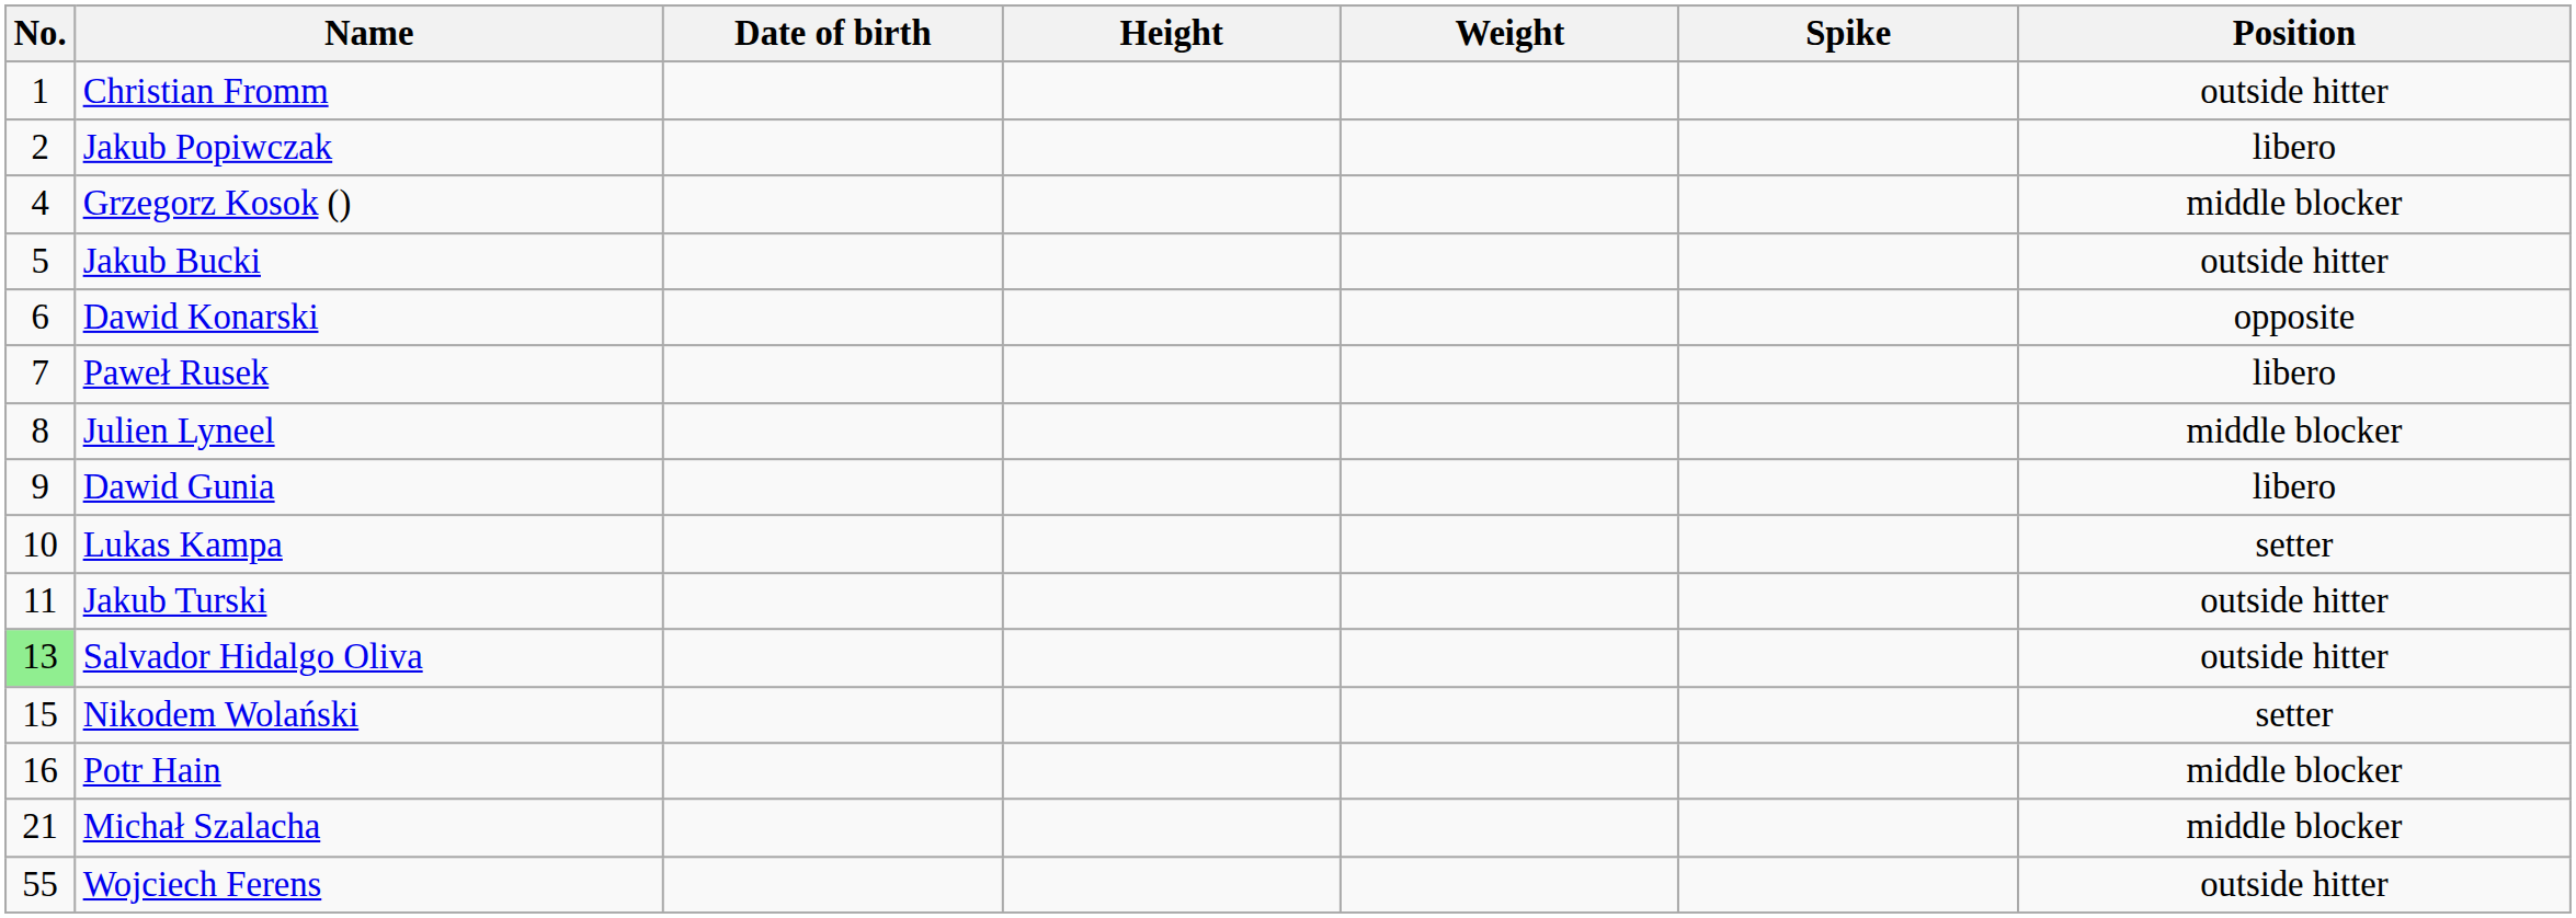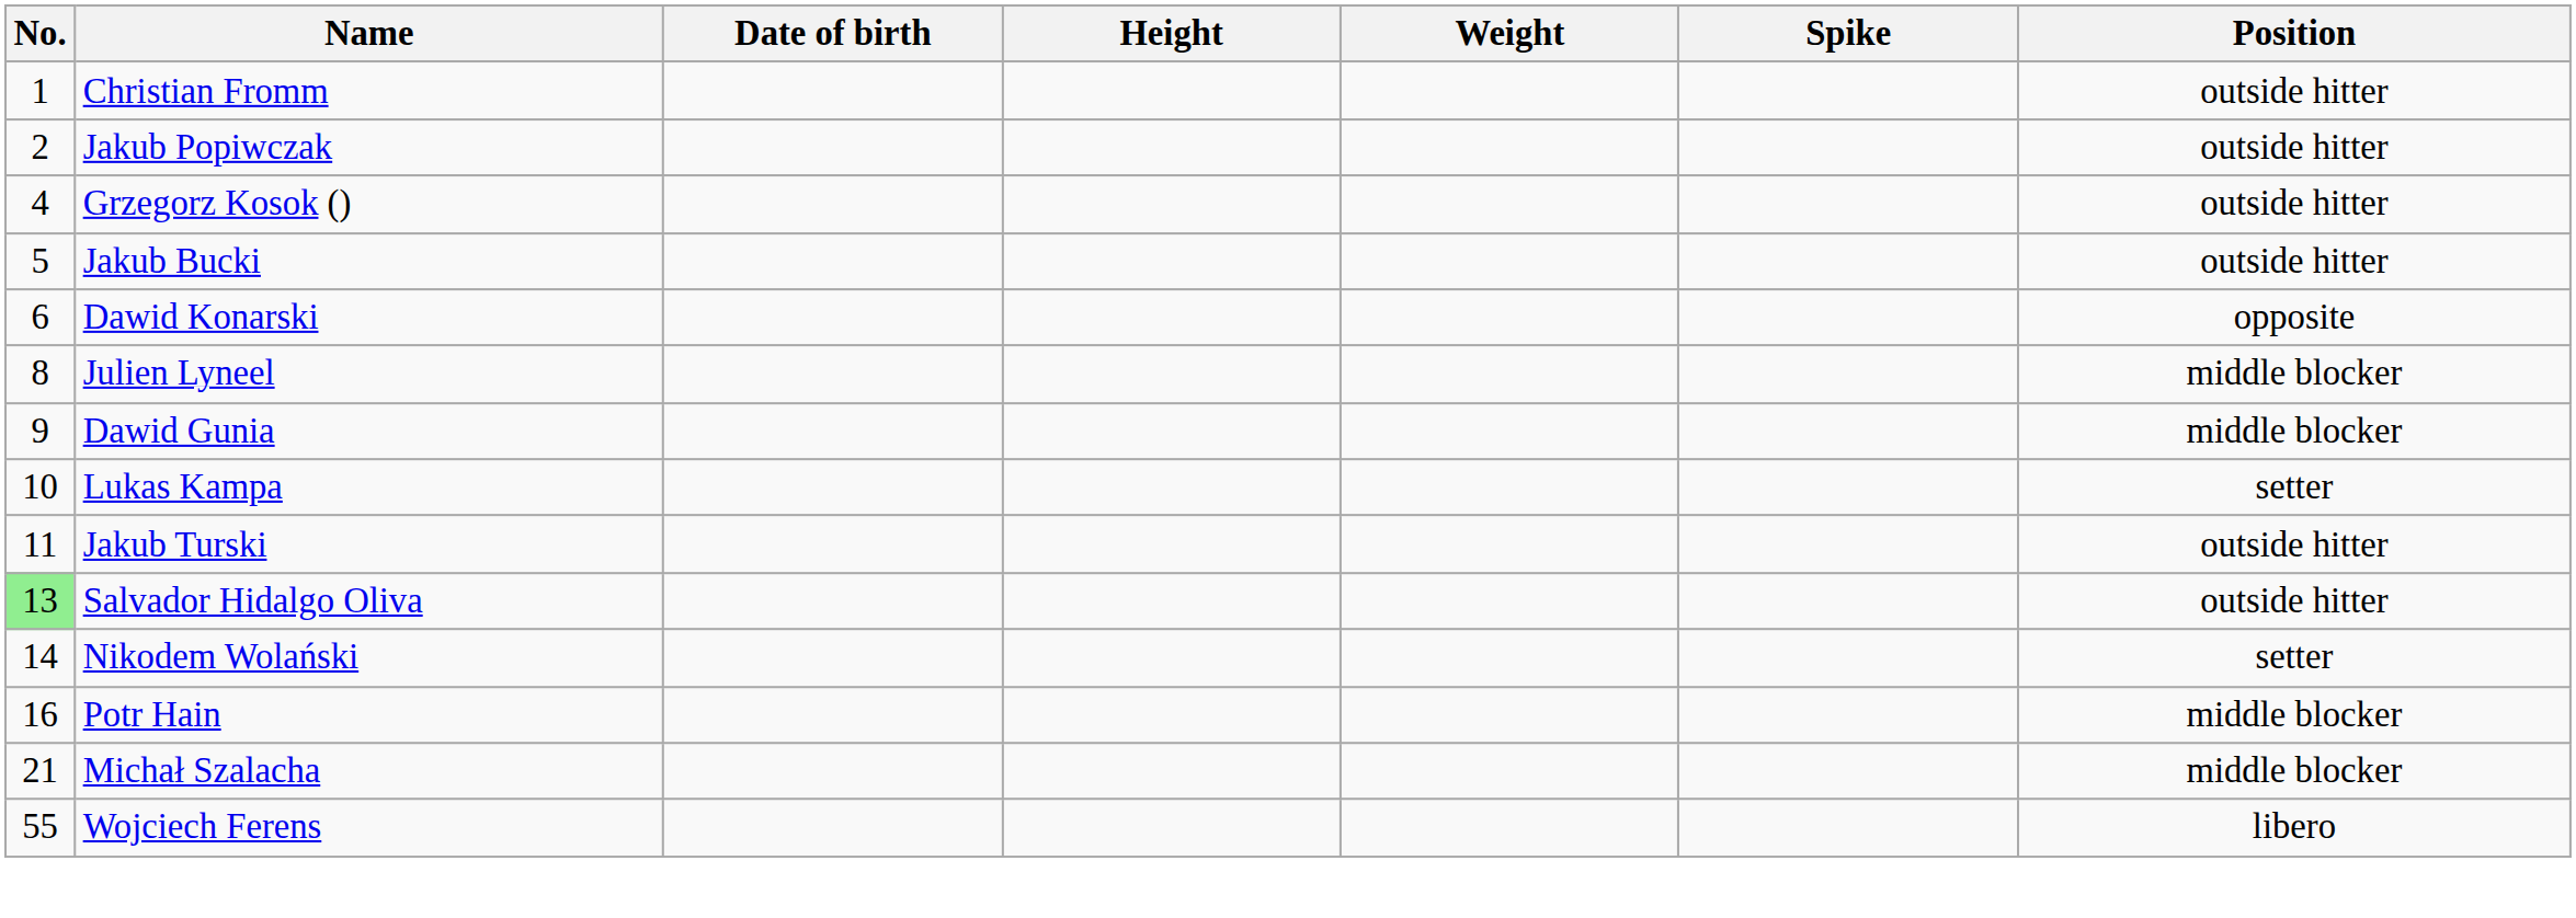 <table class="wikitable sortable" style="font-size:100%; text-align:center;">
 <tr>
 <th>No.</th>
 <th style="width:16em">Name</th>
 <th style="width:9em">Date of birth</th>
 <th style="width:9em">Height</th>
 <th style="width:9em">Weight</th>
 <th style="width:9em">Spike</th>
 <th style="width:15em">Position</th>
 </tr>
 <tr>
 <td>1</td>
 <td align=left> <a href='#'>Christian Fromm</a></td>
 <td align=right></td>
 <td></td>
 <td></td>
 <td></td>
 <td>outside hitter</td>
 </tr>
 <tr>
 <td>2</td>
 <td align=left> <a href='#'>Jakub Popiwczak</a></td>
 <td align=right></td>
 <td></td>
 <td></td>
 <td></td>
-<td>libero</td>
+<td>outside hitter</td>
 </tr>
 <tr>
 <td>4</td>
 <td align=left> <a href='#'>Grzegorz Kosok</a> ()</td>
 <td align=right></td>
 <td></td>
 <td></td>
 <td></td>
-<td>middle blocker</td>
+<td>outside hitter</td>
 </tr>
 <tr>
 <td>5</td>
 <td align=left> <a href='#'>Jakub Bucki</a></td>
 <td align=right></td>
 <td></td>
 <td></td>
 <td></td>
 <td>outside hitter</td>
 </tr>
 <tr>
 <td>6</td>
 <td align=left> <a href='#'>Dawid Konarski</a></td>
 <td align=right></td>
 <td></td>
 <td></td>
 <td></td>
 <td>opposite</td>
 </tr>
 <tr>
-<td>7</td>
-<td align=left> <a href='#'>Paweł Rusek</a></td>
-<td align=right></td>
-<td></td>
-<td></td>
-<td></td>
-<td>libero</td>
-</tr>
-<tr>
 <td>8</td>
 <td align=left> <a href='#'>Julien Lyneel</a></td>
 <td align=right></td>
 <td></td>
 <td></td>
 <td></td>
 <td>middle blocker</td>
 </tr>
 <tr>
 <td>9</td>
 <td align=left> <a href='#'>Dawid Gunia</a></td>
 <td align=right></td>
 <td></td>
 <td></td>
 <td></td>
-<td>libero</td>
+<td>middle blocker</td>
 </tr>
 <tr>
 <td>10</td>
 <td align=left> <a href='#'>Lukas Kampa</a></td>
 <td align=right></td>
 <td></td>
 <td></td>
 <td></td>
 <td>setter</td>
 </tr>
 <tr>
 <td>11</td>
 <td align=left> <a href='#'>Jakub Turski</a></td>
 <td align=right></td>
 <td></td>
 <td></td>
 <td></td>
 <td>outside hitter</td>
 </tr>
 <tr>
 <td style="background: lightgreen;">13</td>
 <td align=left> <a href='#'>Salvador Hidalgo Oliva</a></td>
 <td align=right></td>
 <td></td>
 <td></td>
 <td></td>
 <td>outside hitter</td>
 </tr>
 <tr>
-<td>15</td>
+<td>14</td>
 <td align=left> <a href='#'>Nikodem Wolański</a></td>
 <td align=right></td>
 <td></td>
 <td></td>
 <td></td>
 <td>setter</td>
 </tr>
 <tr>
 <td>16</td>
 <td align=left> <a href='#'>Potr Hain</a></td>
 <td align=right></td>
 <td></td>
 <td></td>
 <td></td>
 <td>middle blocker</td>
 </tr>
 <tr>
 <td>21</td>
 <td align=left> <a href='#'>Michał Szalacha</a></td>
 <td align=right></td>
 <td></td>
 <td></td>
 <td></td>
 <td>middle blocker</td>
 </tr>
 <tr>
 <td>55</td>
 <td align=left> <a href='#'>Wojciech Ferens</a></td>
 <td align=right></td>
 <td></td>
 <td></td>
 <td></td>
-<td>outside hitter</td>
+<td>libero</td>
 </tr>
 <tr>
 </tr>
 </table>
